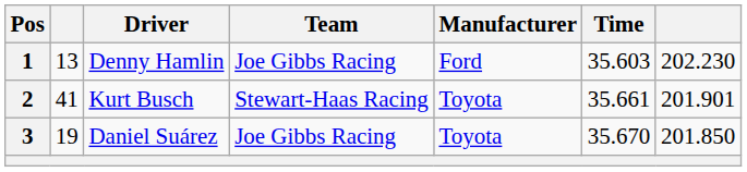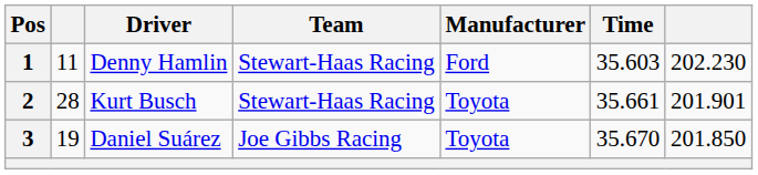 <table class="wikitable" style="font-size:95%">
 <tr>
 <th>Pos</th>
 <th></th>
 <th>Driver</th>
 <th>Team</th>
 <th>Manufacturer</th>
 <th>Time</th>
 <th></th>
 </tr>
 <tr>
 <th>1</th>
-<td>13</td>
+<td>11</td>
 <td><a href='#'>Denny Hamlin</a></td>
-<td><a href='#'>Joe Gibbs Racing</a></td>
+<td><a href='#'>Stewart-Haas Racing</a></td>
 <td><a href='#'>Ford</a></td>
 <td>35.603</td>
 <td>202.230</td>
 </tr>
 <tr>
 <th>2</th>
-<td>41</td>
+<td>28</td>
 <td><a href='#'>Kurt Busch</a></td>
 <td><a href='#'>Stewart-Haas Racing</a></td>
 <td><a href='#'>Toyota</a></td>
 <td>35.661</td>
 <td>201.901</td>
 </tr>
 <tr>
 <th>3</th>
 <td>19</td>
 <td><a href='#'>Daniel Suárez</a></td>
 <td><a href='#'>Joe Gibbs Racing</a></td>
 <td><a href='#'>Toyota</a></td>
 <td>35.670</td>
 <td>201.850</td>
 </tr>
 <tr>
 <th colspan="7"></th>
 </tr>
 </table>
